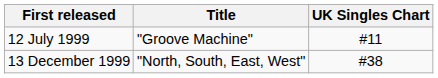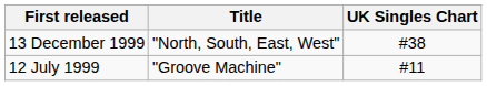 <table class="wikitable">
 <tr>
 <th>First released</th>
 <th>Title</th>
 <th>UK Singles Chart</th>
 </tr>
 <tr>
+<td align="left" valign="top">13 December 1999</td>
+<td align="left" valign="top">"North, South, East, West"</td>
+<td align="center" valign="top">#38</td>
+</tr>
+<tr>
 <td align="left" valign="top">12 July 1999</td>
 <td align="left" valign="top">"Groove Machine"</td>
 <td align="center" valign="top">#11</td>
 </tr>
-<tr>
-<td align="left" valign="top">13 December 1999</td>
-<td align="left" valign="top">"North, South, East, West"</td>
-<td align="center" valign="top">#38</td>
-</tr>
 </table>
